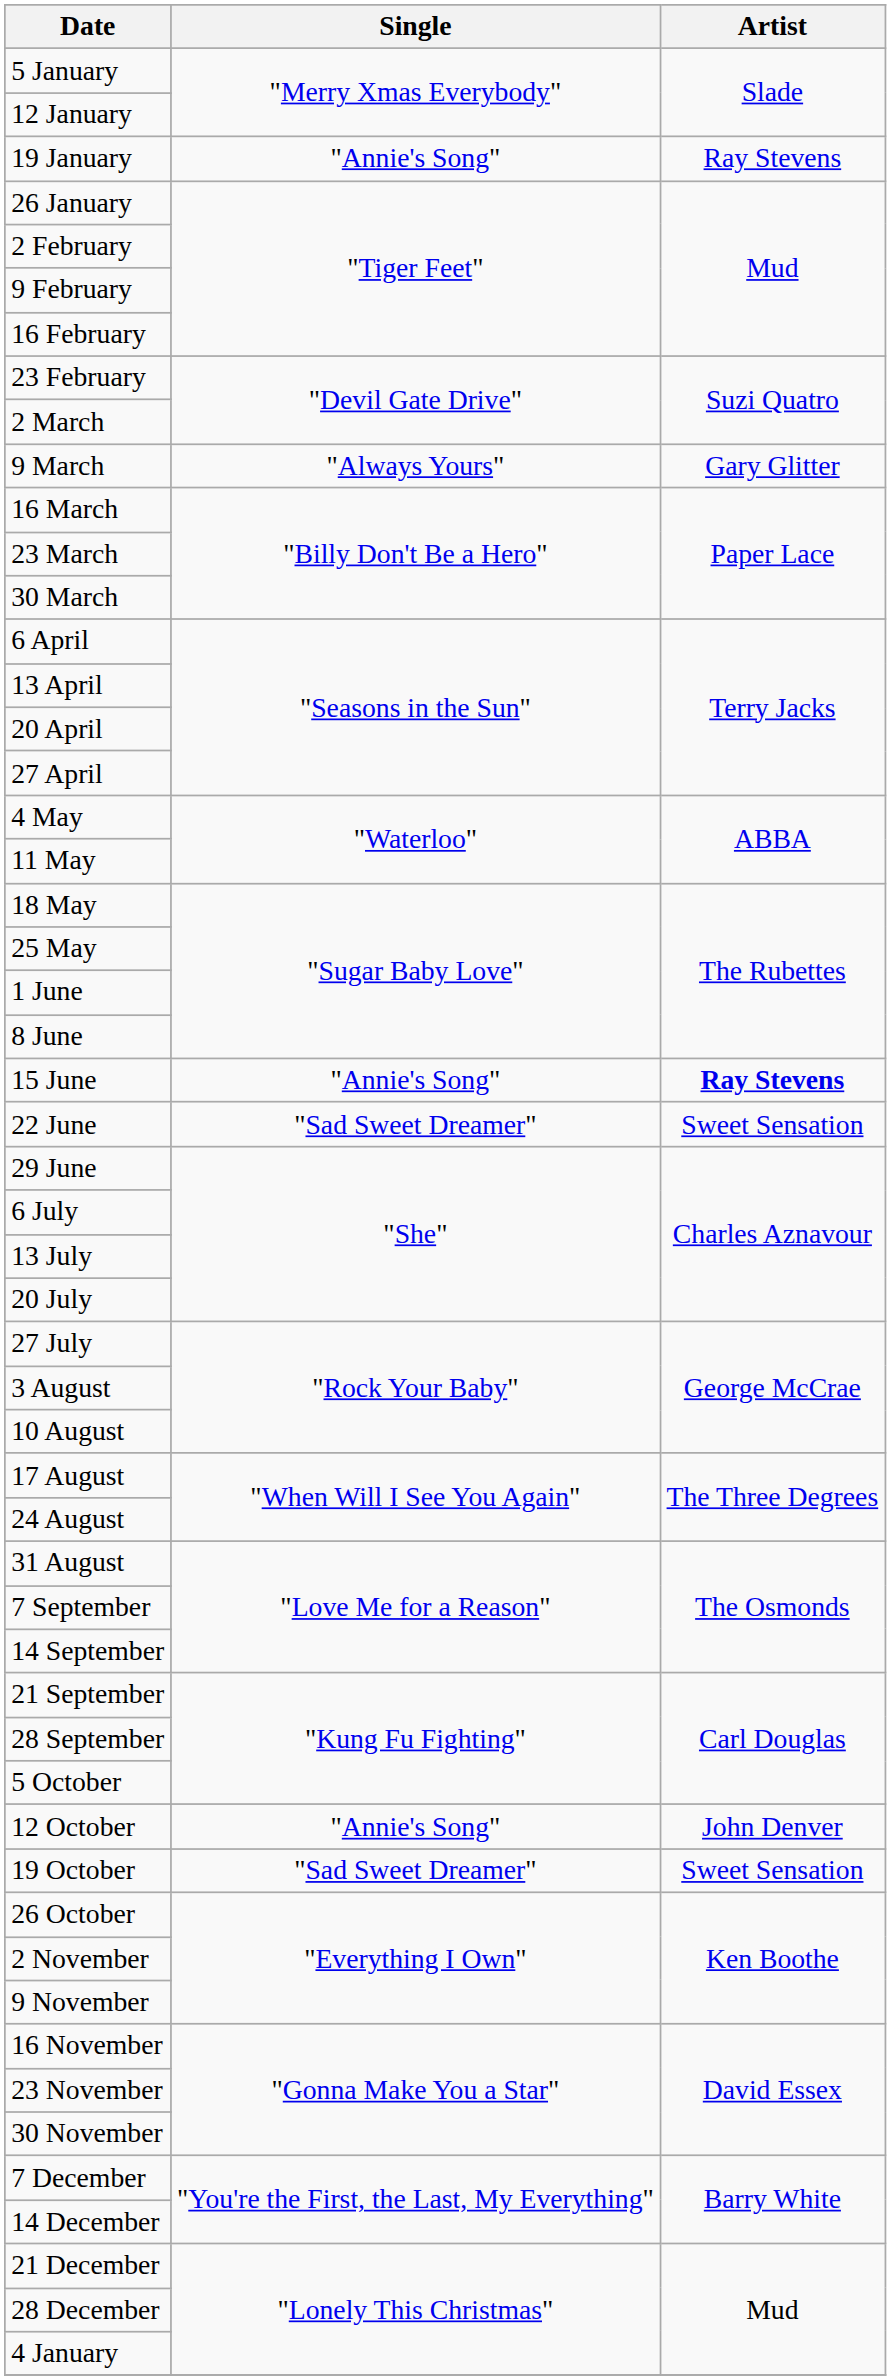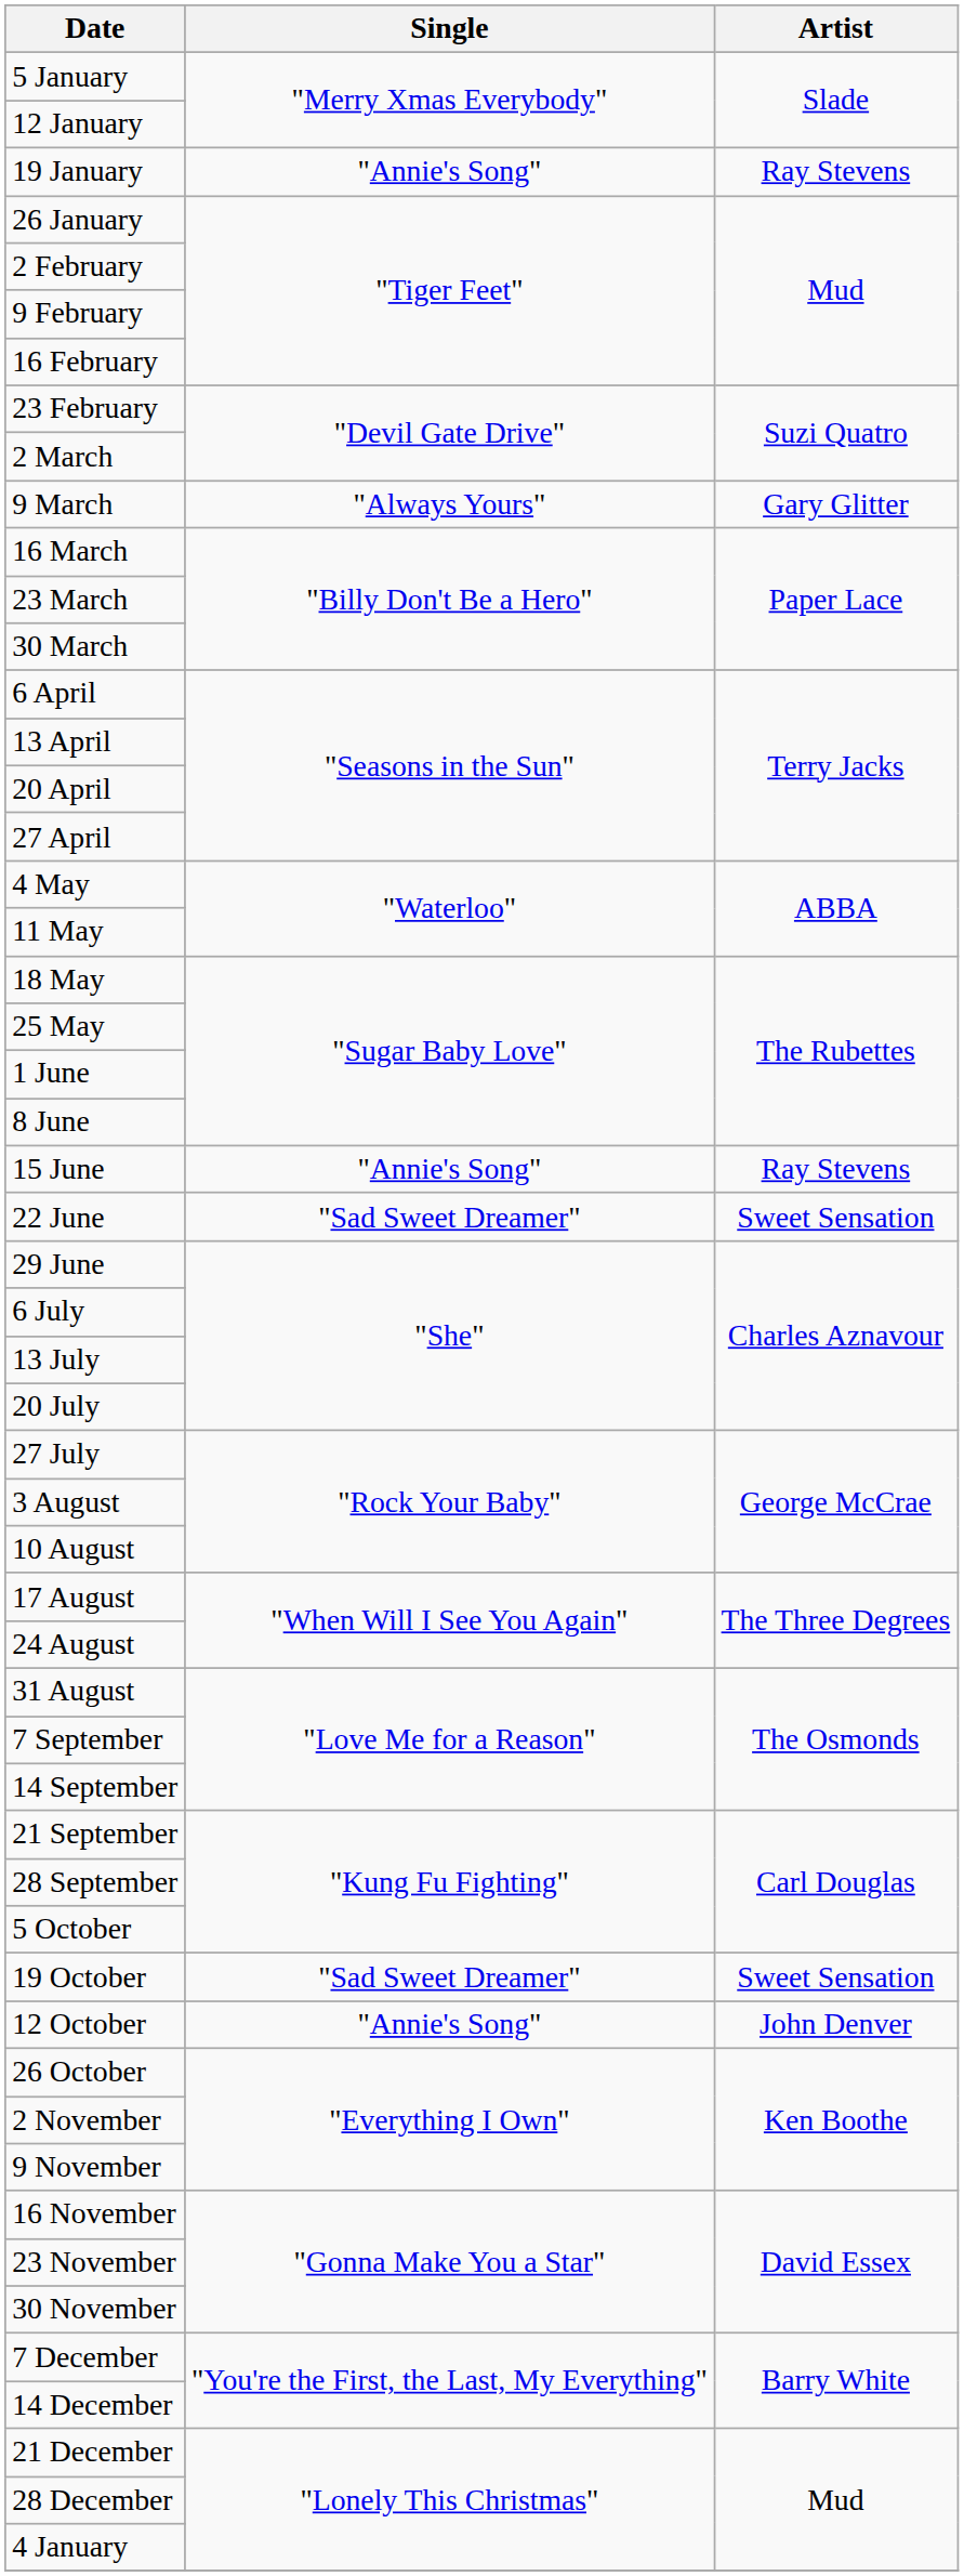 <table class="wikitable">
 <tr>
 <th>Date</th>
 <th>Single</th>
 <th>Artist</th>
 </tr>
 <tr>
 <td>5 January</td>
 <td align="center" rowspan=2>"<a href='#'>Merry Xmas Everybody</a>"</td>
 <td align="center" rowspan=2><a href='#'>Slade</a></td>
 </tr>
 <tr>
 <td>12 January</td>
 </tr>
 <tr>
 <td>19 January</td>
 <td align="center">"<a href='#'>Annie's Song</a>"</td>
 <td align="center"><a href='#'>Ray Stevens</a></td>
 </tr>
 <tr>
 <td>26 January</td>
 <td align="center" rowspan=4>"<a href='#'>Tiger Feet</a>"</td>
 <td align="center" rowspan=4><a href='#'>Mud</a></td>
 </tr>
 <tr>
 <td>2 February</td>
 </tr>
 <tr>
 <td>9 February</td>
 </tr>
 <tr>
 <td>16 February</td>
 </tr>
 <tr>
 <td>23 February</td>
 <td align="center" rowspan=2>"<a href='#'>Devil Gate Drive</a>"</td>
 <td align="center" rowspan=2><a href='#'>Suzi Quatro</a></td>
 </tr>
 <tr>
 <td>2 March</td>
 </tr>
 <tr>
 <td>9 March</td>
 <td align="center">"<a href='#'>Always Yours</a>"</td>
 <td align="center"><a href='#'>Gary Glitter</a></td>
 </tr>
 <tr>
 <td>16 March</td>
 <td align="center" rowspan=3>"<a href='#'>Billy Don't Be a Hero</a>"</td>
 <td align="center" rowspan=3><a href='#'>Paper Lace</a></td>
 </tr>
 <tr>
 <td>23 March</td>
 </tr>
 <tr>
 <td>30 March</td>
 </tr>
 <tr>
 <td>6 April</td>
 <td align="center" rowspan=4>"<a href='#'>Seasons in the Sun</a>"</td>
 <td align="center" rowspan=4><a href='#'>Terry Jacks</a></td>
 </tr>
 <tr>
 <td>13 April</td>
 </tr>
 <tr>
 <td>20 April</td>
 </tr>
 <tr>
 <td>27 April</td>
 </tr>
 <tr>
 <td>4 May</td>
 <td align="center" rowspan=2>"<a href='#'>Waterloo</a>"</td>
 <td align="center" rowspan=2><a href='#'>ABBA</a></td>
 </tr>
 <tr>
 <td>11 May</td>
 </tr>
 <tr>
 <td>18 May</td>
 <td align="center" rowspan=4>"<a href='#'>Sugar Baby Love</a>"</td>
 <td align="center" rowspan=4><a href='#'>The Rubettes</a></td>
 </tr>
 <tr>
 <td>25 May</td>
 </tr>
 <tr>
 <td>1 June</td>
 </tr>
 <tr>
 <td>8 June</td>
 </tr>
 <tr>
 <td>15 June</td>
 <td align="center">"<a href='#'>Annie's Song</a>"</td>
-<td align="center"><strong><a href='#'>Ray Stevens</a></strong></td>
+<td align="center"><a href='#'>Ray Stevens</a></td>
 </tr>
 <tr>
 <td>22 June</td>
 <td align="center">"<a href='#'>Sad Sweet Dreamer</a>"</td>
 <td align="center"><a href='#'>Sweet Sensation</a></td>
 </tr>
 <tr>
 <td>29 June</td>
 <td align="center" rowspan=4>"<a href='#'>She</a>"</td>
 <td align="center" rowspan=4><a href='#'>Charles Aznavour</a></td>
 </tr>
 <tr>
 <td>6 July</td>
 </tr>
 <tr>
 <td>13 July</td>
 </tr>
 <tr>
 <td>20 July</td>
 </tr>
 <tr>
 <td>27 July</td>
 <td align="center" rowspan=3>"<a href='#'>Rock Your Baby</a>"</td>
 <td align="center" rowspan=3><a href='#'>George McCrae</a></td>
 </tr>
 <tr>
 <td>3 August</td>
 </tr>
 <tr>
 <td>10 August</td>
 </tr>
 <tr>
 <td>17 August</td>
 <td align="center" rowspan=2>"<a href='#'>When Will I See You Again</a>"</td>
 <td align="center" rowspan=2><a href='#'>The Three Degrees</a></td>
 </tr>
 <tr>
 <td>24 August</td>
 </tr>
 <tr>
 <td>31 August</td>
 <td align="center" rowspan=3>"<a href='#'>Love Me for a Reason</a>"</td>
 <td align="center" rowspan=3><a href='#'>The Osmonds</a></td>
 </tr>
 <tr>
 <td>7 September</td>
 </tr>
 <tr>
 <td>14 September</td>
 </tr>
 <tr>
 <td>21 September</td>
 <td align="center" rowspan=3>"<a href='#'>Kung Fu Fighting</a>"</td>
 <td align="center" rowspan=3><a href='#'>Carl Douglas</a></td>
 </tr>
 <tr>
 <td>28 September</td>
 </tr>
 <tr>
 <td>5 October</td>
 </tr>
 <tr>
+<td>19 October</td>
+<td align="center">"<a href='#'>Sad Sweet Dreamer</a>"</td>
+<td align="center"><a href='#'>Sweet Sensation</a></td>
+</tr>
+<tr>
 <td>12 October</td>
 <td align="center">"<a href='#'>Annie's Song</a>"</td>
 <td align="center"><a href='#'>John Denver</a></td>
-</tr>
-<tr>
-<td>19 October</td>
-<td align="center">"<a href='#'>Sad Sweet Dreamer</a>"</td>
-<td align="center"><a href='#'>Sweet Sensation</a></td>
 </tr>
 <tr>
 <td>26 October</td>
 <td align="center" rowspan=3>"<a href='#'>Everything I Own</a>"</td>
 <td align="center" rowspan=3><a href='#'>Ken Boothe</a></td>
 </tr>
 <tr>
 <td>2 November</td>
 </tr>
 <tr>
 <td>9 November</td>
 </tr>
 <tr>
 <td>16 November</td>
 <td align="center" rowspan=3>"<a href='#'>Gonna Make You a Star</a>"</td>
 <td align="center" rowspan=3><a href='#'>David Essex</a></td>
 </tr>
 <tr>
 <td>23 November</td>
 </tr>
 <tr>
 <td>30 November</td>
 </tr>
 <tr>
 <td>7 December</td>
 <td align="center" rowspan=2>"<a href='#'>You're the First, the Last, My Everything</a>"</td>
 <td align="center" rowspan=2><a href='#'>Barry White</a></td>
 </tr>
 <tr>
 <td>14 December</td>
 </tr>
 <tr>
 <td>21 December</td>
 <td align="center" rowspan=3>"<a href='#'>Lonely This Christmas</a>"</td>
 <td align="center" rowspan=3>Mud</td>
 </tr>
 <tr>
 <td>28 December</td>
 </tr>
 <tr>
 <td>4 January</td>
 </tr>
 <tr>
 </tr>
 </table>
